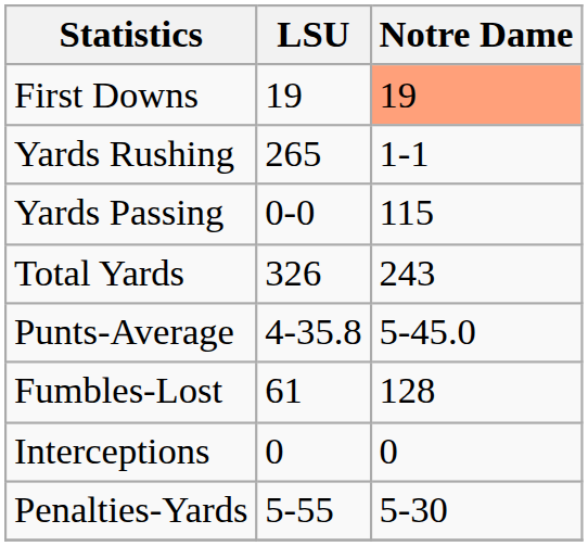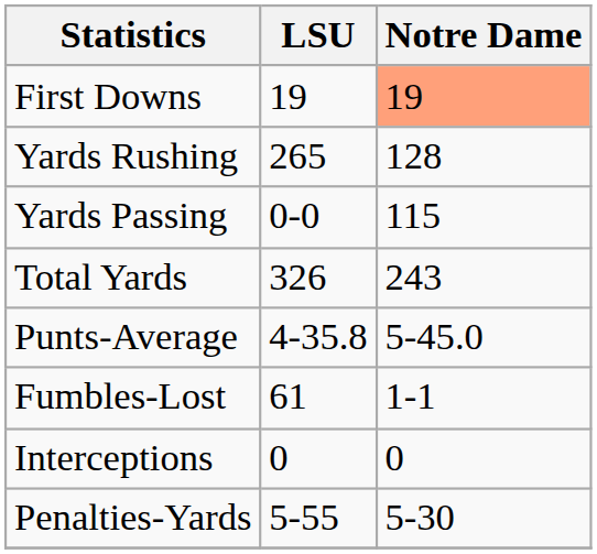 <table class="wikitable">
 <tr>
 <th>Statistics</th>
 <th>LSU</th>
 <th>Notre Dame</th>
 </tr>
 <tr>
 <td>First Downs</td>
 <td>19</td>
 <td style="background: lightsalmon;">19</td>
 </tr>
 <tr>
 <td>Yards Rushing</td>
 <td>265</td>
-<td>1-1</td>
+<td>128</td>
 </tr>
 <tr>
 <td>Yards Passing</td>
 <td>0-0</td>
 <td>115</td>
 </tr>
 <tr>
 <td>Total Yards</td>
 <td>326</td>
 <td>243</td>
 </tr>
 <tr>
 <td>Punts-Average</td>
 <td>4-35.8</td>
 <td>5-45.0</td>
 </tr>
 <tr>
 <td>Fumbles-Lost</td>
 <td>61</td>
-<td>128</td>
+<td>1-1</td>
 </tr>
 <tr>
 <td>Interceptions</td>
 <td>0</td>
 <td>0</td>
 </tr>
 <tr>
 <td>Penalties-Yards</td>
 <td>5-55</td>
 <td>5-30</td>
 </tr>
 <tr>
 </tr>
 </table>
